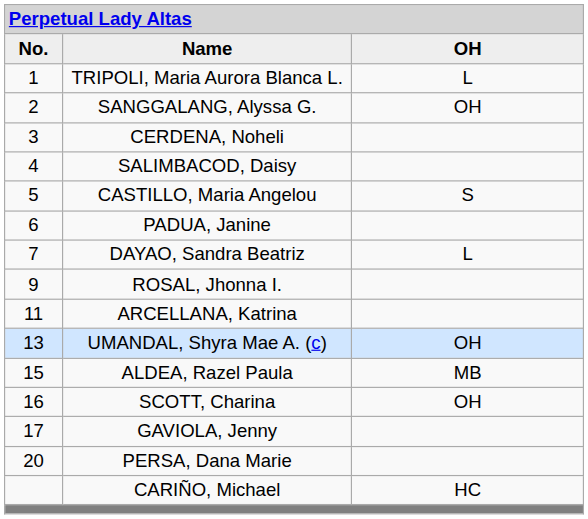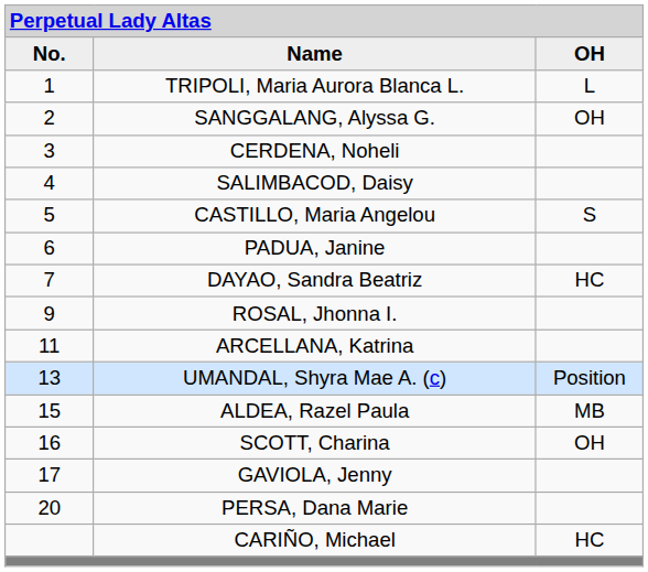 <table class='wikitable mw-collapsible mw-collapsed' border=" none" style="text-align: center; width: 500px">
 <tr>
 <th style="background:#D4D4D4; text-align:left;" colspan=3><a href='#'>Perpetual Lady Altas</a></th>
 </tr>
 <tr style="background:#EEEEEE; font-weight:bold;">
 <td width=10%>No.</td>
 <td width=50%>Name</td>
 <td>OH</td>
 </tr>
 <tr>
 <td>1</td>
 <td>TRIPOLI, Maria Aurora Blanca L.</td>
 <td>L</td>
 </tr>
 <tr>
 <td>2</td>
 <td>SANGGALANG, Alyssa G.</td>
 <td>OH</td>
 </tr>
 <tr>
 <td>3</td>
 <td>CERDENA, Noheli</td>
 <td></td>
 </tr>
 <tr>
 <td>4</td>
 <td>SALIMBACOD, Daisy</td>
 <td></td>
 </tr>
 <tr>
 <td>5</td>
 <td>CASTILLO, Maria Angelou</td>
 <td>S</td>
 </tr>
 <tr>
 <td>6</td>
 <td>PADUA, Janine</td>
 <td></td>
 </tr>
 <tr>
 <td>7</td>
 <td>DAYAO, Sandra Beatriz</td>
-<td>L</td>
+<td>HC</td>
 </tr>
 <tr>
 <td>9</td>
 <td>ROSAL, Jhonna I.</td>
 <td></td>
 </tr>
 <tr>
 <td>11</td>
 <td>ARCELLANA, Katrina</td>
 <td></td>
 </tr>
 <tr style="background:#D0E6FF;">
 <td>13</td>
 <td>UMANDAL, Shyra Mae A. (<a href='#'>c</a>)</td>
-<td>OH</td>
+<td width=10%>Position</td>
 </tr>
 <tr>
 <td>15</td>
 <td>ALDEA, Razel Paula</td>
 <td>MB</td>
 </tr>
 <tr>
 <td>16</td>
 <td>SCOTT, Charina</td>
 <td>OH</td>
 </tr>
 <tr>
 <td>17</td>
 <td>GAVIOLA, Jenny</td>
 <td></td>
 </tr>
 <tr>
 <td>20</td>
 <td>PERSA, Dana Marie</td>
 <td></td>
 </tr>
 <tr>
 <td></td>
 <td>CARIÑO, Michael</td>
 <td>HC</td>
 </tr>
 <tr>
 <th style='background: grey;' colspan=3></th>
 </tr>
 </table>
